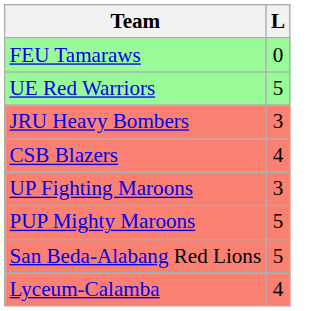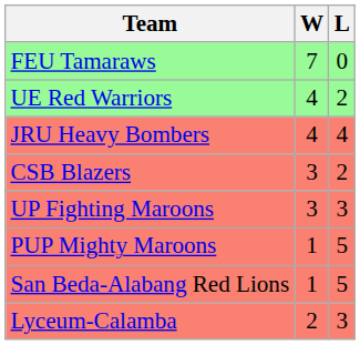 <table class="wikitable" align="center"|>
 <tr>
 <th>Team</th>
+<th>W</th>
 <th>L</th>
 </tr>
 <tr style="text-align:center; background:#98fb98;">
 <td align="left"><a href='#'>FEU Tamaraws</a></td>
+<td>7</td>
 <td>0</td>
 </tr>
 <tr style="text-align:center; background:#98fb98;">
 <td align="left"><a href='#'>UE Red Warriors</a></td>
-<td>5</td>
+<td>4</td>
+<td>2</td>
 </tr>
 <tr style="text-align:center; background:salmon;">
 <td align="left"><a href='#'>JRU Heavy Bombers</a></td>
-<td>3</td>
+<td>4</td>
+<td>4</td>
 </tr>
 <tr style="text-align:center; background:salmon;">
 <td align="left"><a href='#'>CSB Blazers</a></td>
-<td>4</td>
+<td>3</td>
+<td>2</td>
 </tr>
 <tr style="text-align:center; background:salmon;">
 <td align="left"><a href='#'>UP Fighting Maroons</a></td>
 <td>3</td>
+<td>3</td>
 </tr>
 <tr style="text-align:center; background:salmon;">
 <td align="left"><a href='#'>PUP Mighty Maroons</a></td>
+<td>1</td>
 <td>5</td>
 </tr>
 <tr style="text-align:center; background:salmon;">
 <td align="left"><a href='#'>San Beda-Alabang</a> Red Lions</td>
+<td>1</td>
 <td>5</td>
 </tr>
 <tr style="text-align:center; background:salmon;">
 <td align="left"><a href='#'>Lyceum-Calamba</a></td>
-<td>4</td>
+<td>2</td>
+<td>3</td>
 </tr>
 </table>
